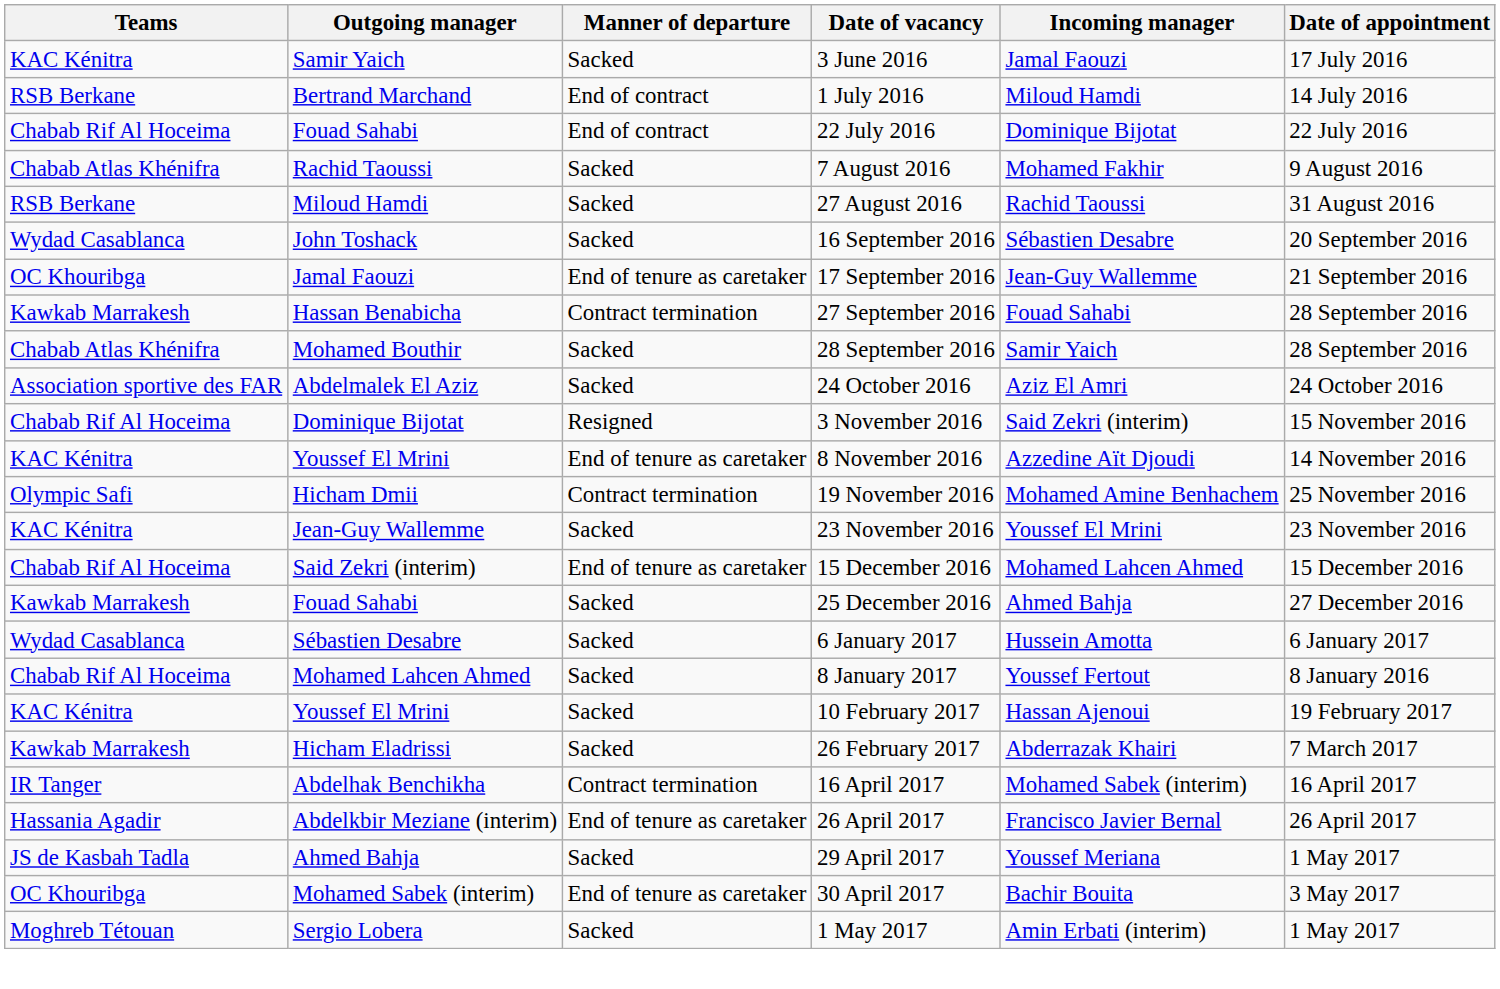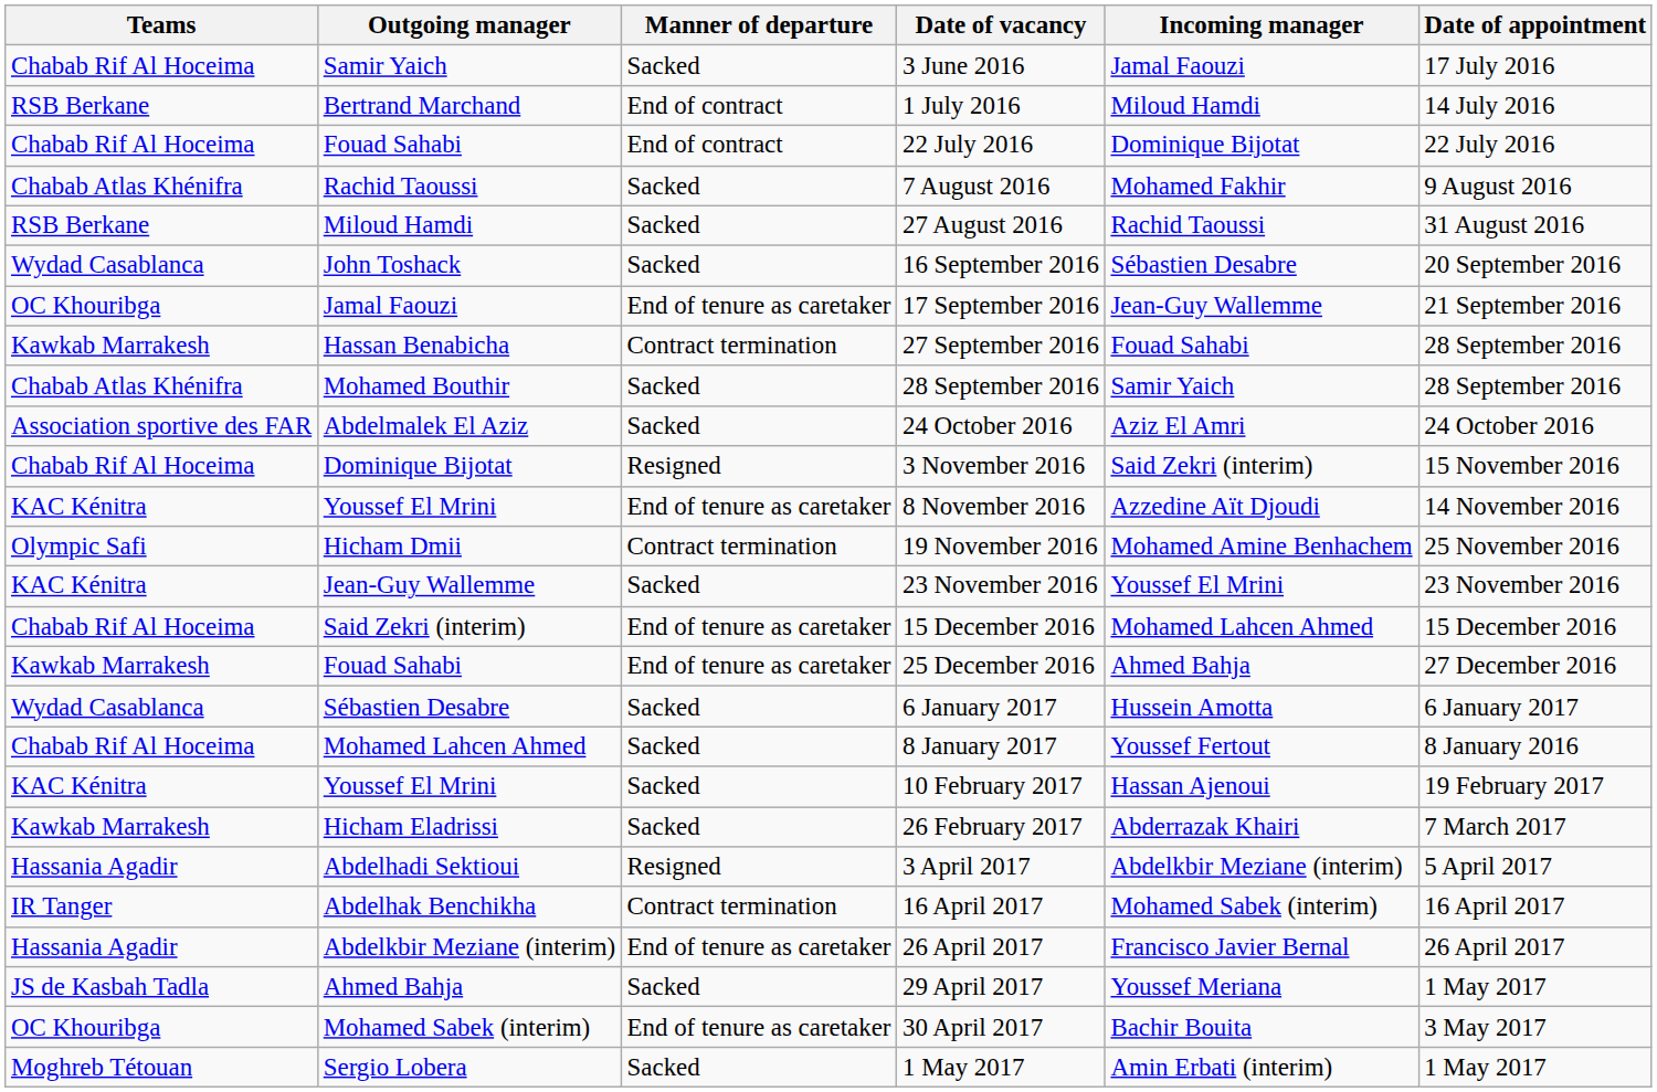 <table class="wikitable">
 <tr>
 <th>Teams</th>
 <th>Outgoing manager</th>
 <th>Manner of departure</th>
 <th>Date of vacancy</th>
 <th>Incoming manager</th>
 <th>Date of appointment</th>
 </tr>
 <tr>
-<td><a href='#'>KAC Kénitra</a></td>
+<td><a href='#'>Chabab Rif Al Hoceima</a></td>
 <td> <a href='#'>Samir Yaich</a></td>
 <td>Sacked</td>
 <td>3 June 2016</td>
 <td> <a href='#'>Jamal Faouzi</a></td>
 <td>17 July 2016</td>
 </tr>
 <tr>
 <td><a href='#'>RSB Berkane</a></td>
 <td> <a href='#'>Bertrand Marchand</a></td>
 <td>End of contract</td>
 <td>1 July 2016</td>
 <td> <a href='#'>Miloud Hamdi</a></td>
 <td>14 July 2016</td>
 </tr>
 <tr>
 <td><a href='#'>Chabab Rif Al Hoceima</a></td>
 <td> <a href='#'>Fouad Sahabi</a></td>
 <td>End of contract</td>
 <td>22 July 2016</td>
 <td> <a href='#'>Dominique Bijotat</a></td>
 <td>22 July 2016</td>
 </tr>
 <tr>
 <td><a href='#'>Chabab Atlas Khénifra</a></td>
 <td> <a href='#'>Rachid Taoussi</a></td>
 <td>Sacked</td>
 <td>7 August 2016</td>
 <td> <a href='#'>Mohamed Fakhir</a></td>
 <td>9 August 2016</td>
 </tr>
 <tr>
 <td><a href='#'>RSB Berkane</a></td>
 <td> <a href='#'>Miloud Hamdi</a></td>
 <td>Sacked</td>
 <td>27 August 2016</td>
 <td> <a href='#'>Rachid Taoussi</a></td>
 <td>31 August 2016</td>
 </tr>
 <tr>
 <td><a href='#'>Wydad Casablanca</a></td>
 <td> <a href='#'>John Toshack</a></td>
 <td>Sacked</td>
 <td>16 September 2016</td>
 <td> <a href='#'>Sébastien Desabre</a></td>
 <td>20 September 2016</td>
 </tr>
 <tr>
 <td><a href='#'>OC Khouribga</a></td>
 <td> <a href='#'>Jamal Faouzi</a></td>
 <td>End of tenure as caretaker</td>
 <td>17 September 2016</td>
 <td> <a href='#'>Jean-Guy Wallemme</a></td>
 <td>21 September 2016</td>
 </tr>
 <tr>
 <td><a href='#'>Kawkab Marrakesh</a></td>
 <td> <a href='#'>Hassan Benabicha</a></td>
 <td>Contract termination</td>
 <td>27 September 2016</td>
 <td> <a href='#'>Fouad Sahabi</a></td>
 <td>28 September 2016</td>
 </tr>
 <tr>
 <td><a href='#'>Chabab Atlas Khénifra</a></td>
 <td> <a href='#'>Mohamed Bouthir</a></td>
 <td>Sacked</td>
 <td>28 September 2016</td>
 <td> <a href='#'>Samir Yaich</a></td>
 <td>28 September 2016</td>
 </tr>
 <tr>
 <td><a href='#'>Association sportive des FAR</a></td>
 <td> <a href='#'>Abdelmalek El Aziz</a></td>
 <td>Sacked</td>
 <td>24 October 2016</td>
 <td> <a href='#'>Aziz El Amri</a></td>
 <td>24 October 2016</td>
 </tr>
 <tr>
 <td><a href='#'>Chabab Rif Al Hoceima</a></td>
 <td> <a href='#'>Dominique Bijotat</a></td>
 <td>Resigned</td>
 <td>3 November 2016</td>
 <td> <a href='#'>Said Zekri</a> (interim)</td>
 <td>15 November 2016</td>
 </tr>
 <tr>
 <td><a href='#'>KAC Kénitra</a></td>
 <td> <a href='#'>Youssef El Mrini</a></td>
 <td>End of tenure as caretaker</td>
 <td>8 November 2016</td>
 <td> <a href='#'>Azzedine Aït Djoudi</a></td>
 <td>14 November 2016</td>
 </tr>
 <tr>
 <td><a href='#'>Olympic Safi</a></td>
 <td> <a href='#'>Hicham Dmii</a></td>
 <td>Contract termination</td>
 <td>19 November 2016</td>
 <td> <a href='#'>Mohamed Amine Benhachem</a></td>
 <td>25 November 2016</td>
 </tr>
 <tr>
 <td><a href='#'>KAC Kénitra</a></td>
 <td> <a href='#'>Jean-Guy Wallemme</a></td>
 <td>Sacked</td>
 <td>23 November 2016</td>
 <td> <a href='#'>Youssef El Mrini</a></td>
 <td>23 November 2016</td>
 </tr>
 <tr>
 <td><a href='#'>Chabab Rif Al Hoceima</a></td>
 <td> <a href='#'>Said Zekri</a> (interim)</td>
 <td>End of tenure as caretaker</td>
 <td>15 December 2016</td>
 <td> <a href='#'>Mohamed Lahcen Ahmed</a></td>
 <td>15 December 2016</td>
 </tr>
 <tr>
 <td><a href='#'>Kawkab Marrakesh</a></td>
 <td> <a href='#'>Fouad Sahabi</a></td>
-<td>Sacked</td>
+<td>End of tenure as caretaker</td>
 <td>25 December 2016</td>
 <td> <a href='#'>Ahmed Bahja</a></td>
 <td>27 December 2016</td>
 </tr>
 <tr>
 <td><a href='#'>Wydad Casablanca</a></td>
 <td> <a href='#'>Sébastien Desabre</a></td>
 <td>Sacked</td>
 <td>6 January 2017</td>
 <td> <a href='#'>Hussein Amotta</a></td>
 <td>6 January 2017</td>
 </tr>
 <tr>
 <td><a href='#'>Chabab Rif Al Hoceima</a></td>
 <td> <a href='#'>Mohamed Lahcen Ahmed</a></td>
 <td>Sacked</td>
 <td>8 January 2017</td>
 <td> <a href='#'>Youssef Fertout</a></td>
 <td>8 January 2016</td>
 </tr>
 <tr>
 <td><a href='#'>KAC Kénitra</a></td>
 <td> <a href='#'>Youssef El Mrini</a></td>
 <td>Sacked</td>
 <td>10 February 2017</td>
 <td> <a href='#'>Hassan Ajenoui</a></td>
 <td>19 February 2017</td>
 </tr>
 <tr>
 <td><a href='#'>Kawkab Marrakesh</a></td>
 <td> <a href='#'>Hicham Eladrissi</a></td>
 <td>Sacked</td>
 <td>26 February 2017</td>
 <td> <a href='#'>Abderrazak Khairi</a></td>
 <td>7 March 2017</td>
+</tr>
+<tr>
+<td><a href='#'>Hassania Agadir</a></td>
+<td> <a href='#'>Abdelhadi Sektioui</a></td>
+<td>Resigned</td>
+<td>3 April 2017</td>
+<td> <a href='#'>Abdelkbir Meziane</a> (interim)</td>
+<td>5 April 2017</td>
 </tr>
 <tr>
 <td><a href='#'>IR Tanger</a></td>
 <td> <a href='#'>Abdelhak Benchikha</a></td>
 <td>Contract termination</td>
 <td>16 April 2017</td>
 <td> <a href='#'>Mohamed Sabek</a> (interim)</td>
 <td>16 April 2017</td>
 </tr>
 <tr>
 <td><a href='#'>Hassania Agadir</a></td>
 <td> <a href='#'>Abdelkbir Meziane</a> (interim)</td>
 <td>End of tenure as caretaker</td>
 <td>26 April 2017</td>
 <td> <a href='#'>Francisco Javier Bernal</a></td>
 <td>26 April 2017</td>
 </tr>
 <tr>
 <td><a href='#'>JS de Kasbah Tadla</a></td>
 <td> <a href='#'>Ahmed Bahja</a></td>
 <td>Sacked</td>
 <td>29 April 2017</td>
 <td> <a href='#'>Youssef Meriana</a></td>
 <td>1 May 2017</td>
 </tr>
 <tr>
 <td><a href='#'>OC Khouribga</a></td>
 <td> <a href='#'>Mohamed Sabek</a> (interim)</td>
 <td>End of tenure as caretaker</td>
 <td>30 April 2017</td>
 <td> <a href='#'>Bachir Bouita</a></td>
 <td>3 May 2017</td>
 </tr>
 <tr>
 <td><a href='#'>Moghreb Tétouan</a></td>
 <td> <a href='#'>Sergio Lobera</a></td>
 <td>Sacked</td>
 <td>1 May 2017</td>
 <td> <a href='#'>Amin Erbati</a> (interim)</td>
 <td>1 May 2017</td>
 </tr>
 </table>
